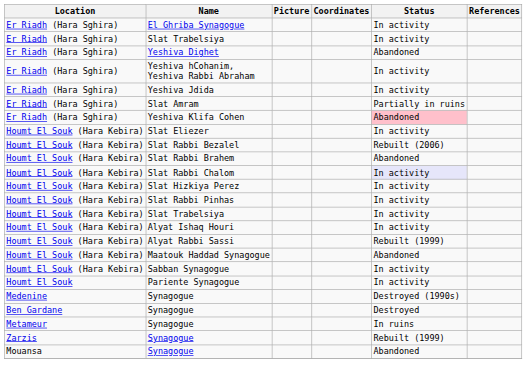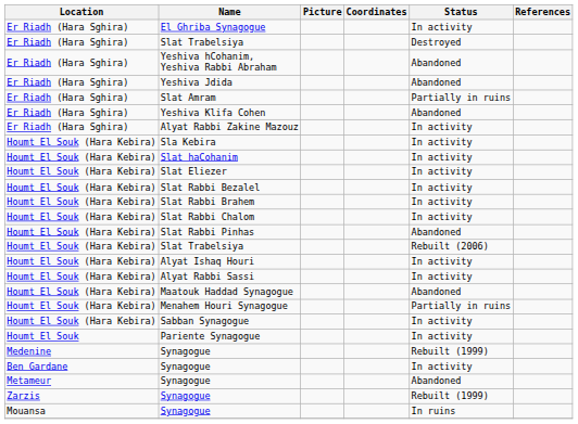 <table class="wikitable sortable">
 <tr>
 <th>Location</th>
 <th>Name</th>
 <th>Picture</th>
 <th>Coordinates</th>
 <th>Status</th>
 <th>References</th>
 </tr>
 <tr>
 <td><a href='#'>Er Riadh</a> (Hara Sghira)</td>
 <td><a href='#'>El Ghriba Synagogue</a></td>
 <td align=center></td>
 <td></td>
 <td>In activity</td>
 <td></td>
 </tr>
 <tr>
 <td><a href='#'>Er Riadh</a> (Hara Sghira)</td>
 <td>Slat Trabelsiya</td>
 <td align=center></td>
 <td></td>
-<td>In activity</td>
+<td>Destroyed</td>
 <td></td>
 </tr>
 <tr>
 <td><a href='#'>Er Riadh</a> (Hara Sghira)</td>
-<td><a href='#'>Yeshiva Dighet</a></td>
+<td>Yeshiva hCohanim,<br>Yeshiva Rabbi Abraham</td>
 <td align=center></td>
 <td></td>
 <td>Abandoned</td>
 <td></td>
 </tr>
 <tr>
 <td><a href='#'>Er Riadh</a> (Hara Sghira)</td>
-<td>Yeshiva hCohanim,<br>Yeshiva Rabbi Abraham</td>
-<td align=center></td>
-<td></td>
-<td>In activity</td>
-<td></td>
-</tr>
-<tr>
-<td><a href='#'>Er Riadh</a> (Hara Sghira)</td>
 <td>Yeshiva Jdida</td>
 <td align=center></td>
 <td></td>
-<td>In activity</td>
+<td>Abandoned</td>
 <td></td>
 </tr>
 <tr>
 <td><a href='#'>Er Riadh</a> (Hara Sghira)</td>
 <td>Slat Amram</td>
 <td align=center></td>
 <td></td>
 <td>Partially in ruins</td>
 <td></td>
 </tr>
 <tr>
 <td><a href='#'>Er Riadh</a> (Hara Sghira)</td>
 <td>Yeshiva Klifa Cohen</td>
 <td align=center></td>
 <td></td>
-<td style="background: pink;">Abandoned</td>
+<td>Abandoned</td>
+<td></td>
+</tr>
+<tr>
+<td><a href='#'>Er Riadh</a> (Hara Sghira)</td>
+<td>Alyat Rabbi Zakine Mazouz</td>
+<td align=center></td>
+<td></td>
+<td>In activity</td>
+<td></td>
+</tr>
+<tr>
+<td><a href='#'>Houmt El Souk</a> (Hara Kebira)</td>
+<td>Sla Kebira</td>
+<td align=center></td>
+<td></td>
+<td>In activity</td>
+<td></td>
+</tr>
+<tr>
+<td><a href='#'>Houmt El Souk</a> (Hara Kebira)</td>
+<td><a href='#'>Slat haCohanim</a></td>
+<td align=center></td>
+<td></td>
+<td>In activity</td>
 <td></td>
 </tr>
 <tr>
 <td><a href='#'>Houmt El Souk</a> (Hara Kebira)</td>
 <td>Slat Eliezer</td>
 <td align=center></td>
 <td></td>
 <td>In activity</td>
 <td></td>
 </tr>
 <tr>
 <td><a href='#'>Houmt El Souk</a> (Hara Kebira)</td>
 <td>Slat Rabbi Bezalel</td>
 <td align=center></td>
 <td></td>
-<td>Rebuilt (2006)</td>
+<td>In activity</td>
 <td></td>
 </tr>
 <tr>
 <td><a href='#'>Houmt El Souk</a> (Hara Kebira)</td>
 <td>Slat Rabbi Brahem</td>
 <td align=center></td>
 <td></td>
-<td>Abandoned</td>
+<td>In activity</td>
 <td></td>
 </tr>
 <tr>
 <td><a href='#'>Houmt El Souk</a> (Hara Kebira)</td>
 <td>Slat Rabbi Chalom</td>
-<td align=center></td>
-<td></td>
-<td style="background: lavender;">In activity</td>
-<td></td>
-</tr>
-<tr>
-<td><a href='#'>Houmt El Souk</a> (Hara Kebira)</td>
-<td>Slat Hizkiya Perez</td>
 <td align=center></td>
 <td></td>
 <td>In activity</td>
 <td></td>
 </tr>
 <tr>
 <td><a href='#'>Houmt El Souk</a> (Hara Kebira)</td>
 <td>Slat Rabbi Pinhas</td>
 <td align=center></td>
 <td></td>
-<td>In activity</td>
+<td>Abandoned</td>
 <td></td>
 </tr>
 <tr>
 <td><a href='#'>Houmt El Souk</a> (Hara Kebira)</td>
 <td>Slat Trabelsiya</td>
 <td align=center></td>
 <td></td>
-<td>In activity</td>
+<td>Rebuilt (2006)</td>
 <td></td>
 </tr>
 <tr>
 <td><a href='#'>Houmt El Souk</a> (Hara Kebira)</td>
 <td>Alyat Ishaq Houri</td>
 <td align=center></td>
 <td></td>
 <td>In activity</td>
 <td></td>
 </tr>
 <tr>
 <td><a href='#'>Houmt El Souk</a> (Hara Kebira)</td>
 <td>Alyat Rabbi Sassi</td>
 <td align=center></td>
 <td></td>
-<td>Rebuilt (1999)</td>
+<td>In activity</td>
 <td></td>
 </tr>
 <tr>
 <td><a href='#'>Houmt El Souk</a> (Hara Kebira)</td>
 <td>Maatouk Haddad Synagogue</td>
 <td align=center></td>
 <td></td>
 <td>Abandoned</td>
+<td></td>
+</tr>
+<tr>
+<td><a href='#'>Houmt El Souk</a> (Hara Kebira)</td>
+<td>Menahem Houri Synagogue</td>
+<td align=center></td>
+<td></td>
+<td>Partially in ruins</td>
 <td></td>
 </tr>
 <tr>
 <td><a href='#'>Houmt El Souk</a> (Hara Kebira)</td>
 <td>Sabban Synagogue</td>
 <td align=center></td>
 <td></td>
 <td>In activity</td>
 <td></td>
 </tr>
 <tr>
 <td><a href='#'>Houmt El Souk</a></td>
 <td>Pariente Synagogue</td>
 <td align=center></td>
 <td></td>
 <td>In activity</td>
 <td></td>
 </tr>
 <tr>
 <td><a href='#'>Medenine</a></td>
 <td>Synagogue</td>
 <td align=center></td>
 <td></td>
-<td>Destroyed (1990s)</td>
+<td>Rebuilt (1999)</td>
 <td></td>
 </tr>
 <tr>
 <td><a href='#'>Ben Gardane</a></td>
 <td>Synagogue</td>
 <td align=center></td>
 <td></td>
-<td>Destroyed</td>
+<td>In activity</td>
 <td></td>
 </tr>
 <tr>
 <td><a href='#'>Metameur</a></td>
 <td>Synagogue</td>
 <td align=center></td>
 <td></td>
-<td>In ruins</td>
+<td>Abandoned</td>
 <td></td>
 </tr>
 <tr>
 <td><a href='#'>Zarzis</a></td>
 <td><a href='#'>Synagogue</a></td>
 <td align=center></td>
 <td></td>
 <td>Rebuilt (1999)</td>
 <td></td>
 </tr>
 <tr>
 <td>Mouansa</td>
 <td><a href='#'>Synagogue</a></td>
 <td align=center></td>
 <td></td>
-<td>Abandoned</td>
+<td>In ruins</td>
 <td></td>
 </tr>
 <tr>
 </tr>
 </table>
